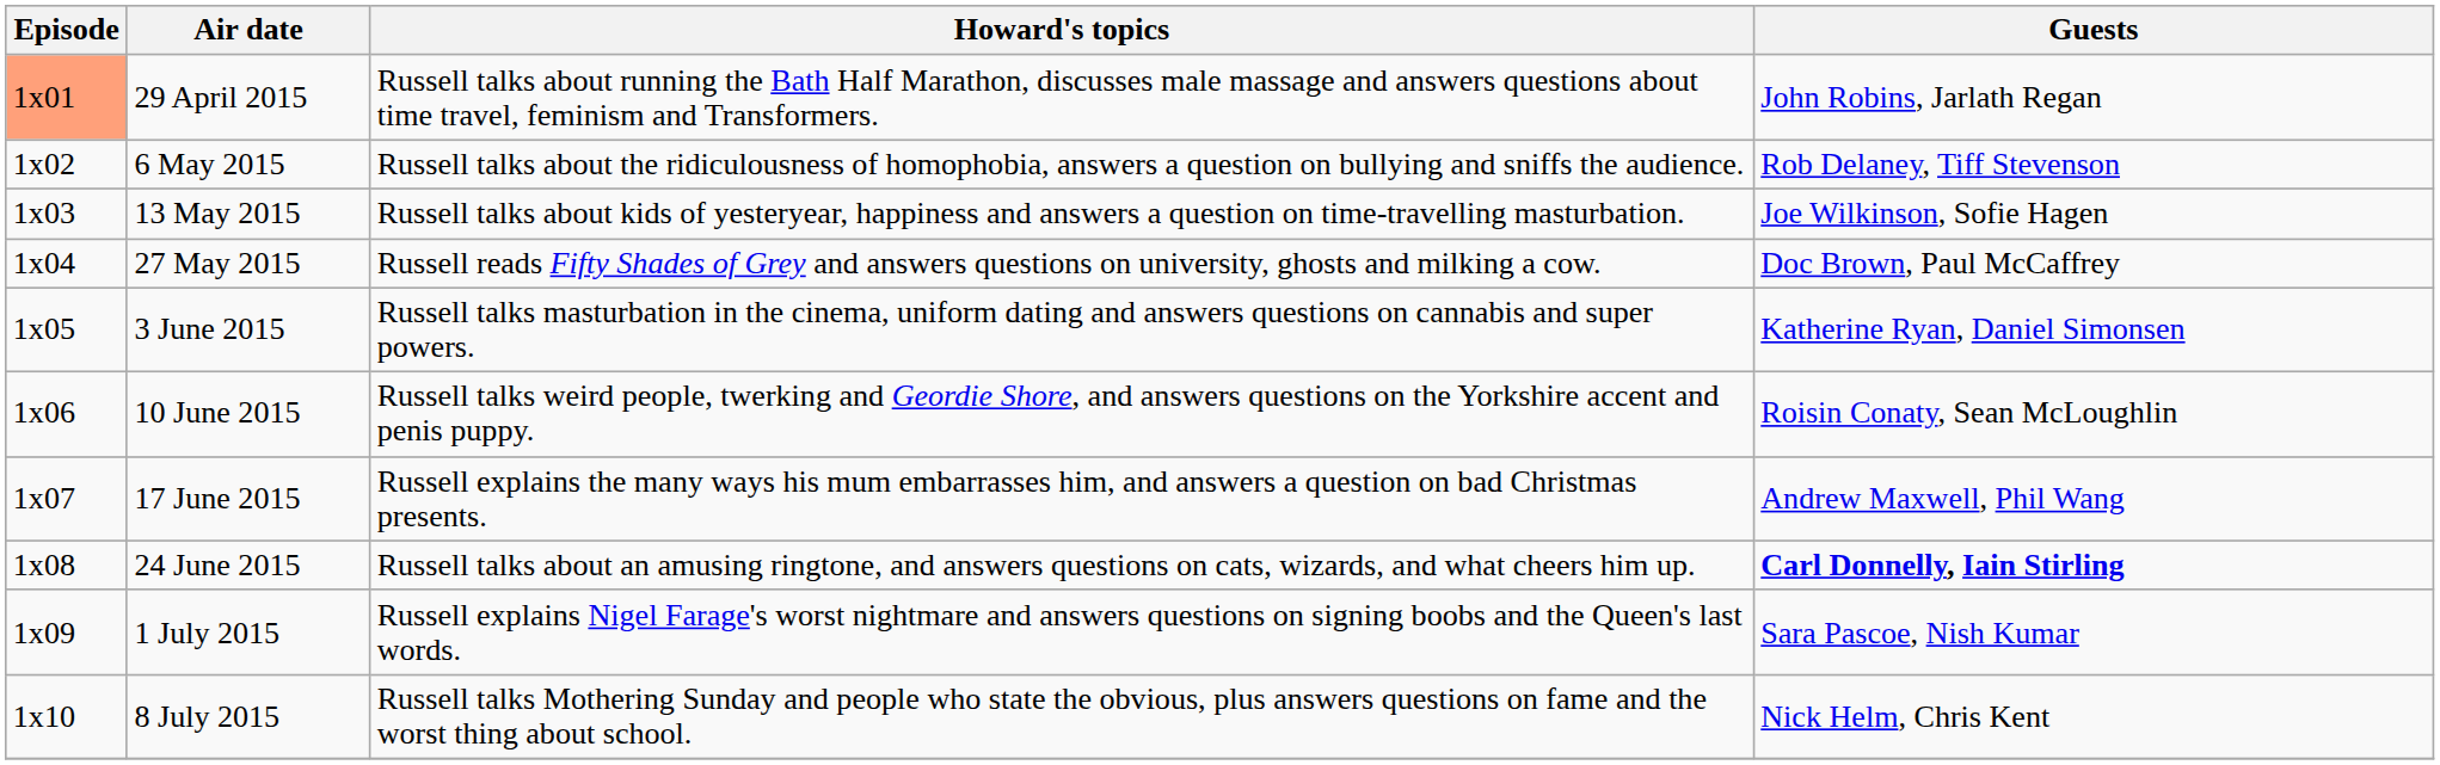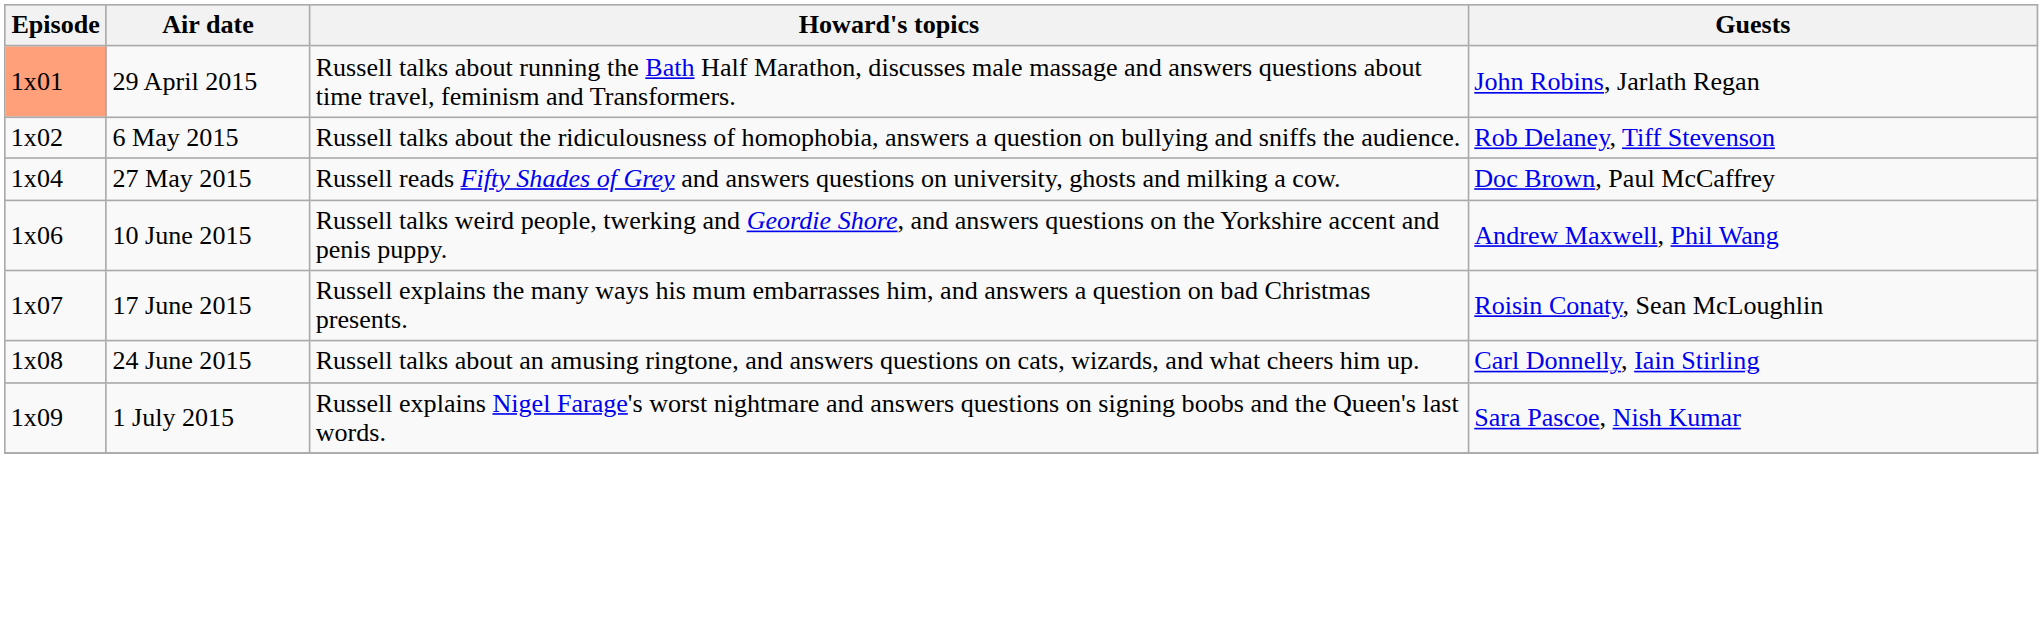 <table class="wikitable" style="text-align:left;">
 <tr>
 <th style="width:5%;">Episode</th>
 <th style="width:10%;">Air date</th>
 <th style="width:57%;">Howard's topics</th>
 <th style="width:28%;">Guests</th>
 </tr>
 <tr>
 <td style="background: lightsalmon;">1x01</td>
 <td>29 April 2015</td>
 <td>Russell talks about running the <a href='#'>Bath</a> Half Marathon, discusses male massage and answers questions about time travel, feminism and Transformers.</td>
 <td><a href='#'>John Robins</a>, Jarlath Regan</td>
 </tr>
 <tr>
 <td>1x02</td>
 <td>6 May 2015</td>
 <td>Russell talks about the ridiculousness of homophobia, answers a question on bullying and sniffs the audience.</td>
 <td><a href='#'>Rob Delaney</a>, <a href='#'>Tiff Stevenson</a></td>
 </tr>
 <tr>
-<td>1x03</td>
-<td>13 May 2015</td>
-<td>Russell talks about kids of yesteryear, happiness and answers a question on time-travelling masturbation.</td>
-<td><a href='#'>Joe Wilkinson</a>, Sofie Hagen</td>
-</tr>
-<tr>
 <td>1x04</td>
 <td>27 May 2015</td>
 <td>Russell reads <em><a href='#'>Fifty Shades of Grey</a></em> and answers questions on university, ghosts and milking a cow.</td>
 <td><a href='#'>Doc Brown</a>, Paul McCaffrey</td>
 </tr>
 <tr>
-<td>1x05</td>
-<td>3 June 2015</td>
-<td>Russell talks masturbation in the cinema, uniform dating and answers questions on cannabis and super powers.</td>
-<td><a href='#'>Katherine Ryan</a>, <a href='#'>Daniel Simonsen</a></td>
-</tr>
-<tr>
 <td>1x06</td>
 <td>10 June 2015</td>
 <td>Russell talks weird people, twerking and <em><a href='#'>Geordie Shore</a></em>, and answers questions on the Yorkshire accent and penis puppy.</td>
-<td><a href='#'>Roisin Conaty</a>, Sean McLoughlin</td>
+<td><a href='#'>Andrew Maxwell</a>, <a href='#'>Phil Wang</a></td>
 </tr>
 <tr>
 <td>1x07</td>
 <td>17 June 2015</td>
 <td>Russell explains the many ways his mum embarrasses him, and answers a question on bad Christmas presents.</td>
-<td><a href='#'>Andrew Maxwell</a>, <a href='#'>Phil Wang</a></td>
+<td><a href='#'>Roisin Conaty</a>, Sean McLoughlin</td>
 </tr>
 <tr>
 <td>1x08</td>
 <td>24 June 2015</td>
 <td>Russell talks about an amusing ringtone, and answers questions on cats, wizards, and what cheers him up.</td>
-<td><strong><a href='#'>Carl Donnelly</a>, <a href='#'>Iain Stirling</a></strong></td>
+<td><a href='#'>Carl Donnelly</a>, <a href='#'>Iain Stirling</a></td>
 </tr>
 <tr>
 <td>1x09</td>
 <td>1 July 2015</td>
 <td>Russell explains <a href='#'>Nigel Farage</a>'s worst nightmare and answers questions on signing boobs and the Queen's last words.</td>
 <td><a href='#'>Sara Pascoe</a>, <a href='#'>Nish Kumar</a></td>
 </tr>
 <tr>
-<td>1x10</td>
-<td>8 July 2015</td>
-<td>Russell talks Mothering Sunday and people who state the obvious, plus answers questions on fame and the worst thing about school.</td>
-<td><a href='#'>Nick Helm</a>, Chris Kent</td>
-</tr>
-<tr>
 </tr>
 </table>
